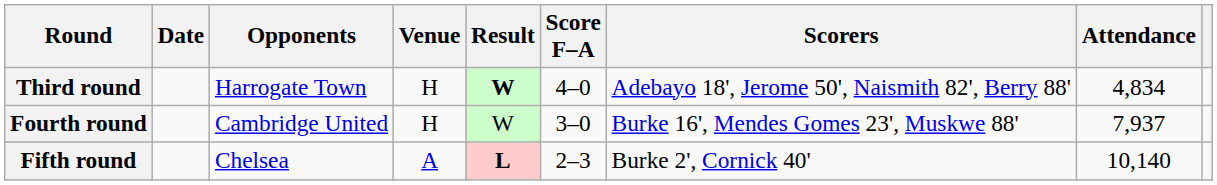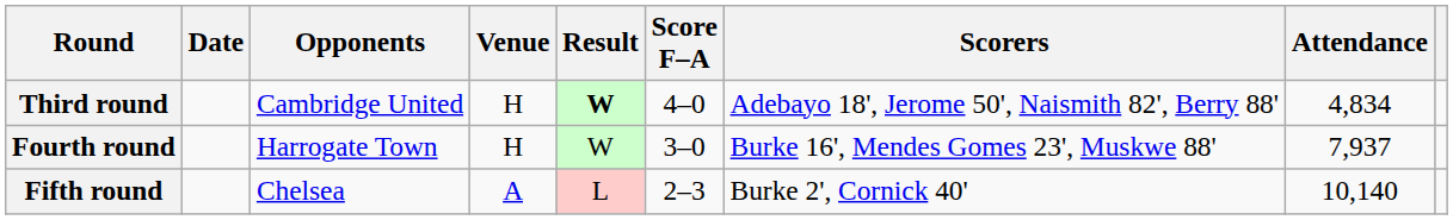 <table class="wikitable sortable plainrowheaders" style=text-align:center>
 <tr>
 <th scope=col>Round</th>
 <th scope=col>Date</th>
 <th scope=col>Opponents</th>
 <th scope=col>Venue</th>
 <th scope=col>Result</th>
 <th scope=col>Score<br>F–A</th>
 <th scope=col class=unsortable>Scorers</th>
 <th scope=col>Attendance</th>
 <th scope=col class=unsortable></th>
 </tr>
 <tr>
 <th scope=row>Third round</th>
 <td align=left></td>
-<td align=left><a href='#'>Harrogate Town</a></td>
+<td align=left><a href='#'>Cambridge United</a></td>
 <td>H</td>
 <td style=background-color:#CCFFCC><strong>W</strong></td>
 <td>4–0</td>
 <td align=left><a href='#'>Adebayo</a> 18', <a href='#'>Jerome</a> 50', <a href='#'>Naismith</a> 82', <a href='#'>Berry</a> 88'</td>
 <td>4,834</td>
 <td></td>
 </tr>
 <tr>
 <th scope=row>Fourth round</th>
 <td align=left></td>
-<td align=left><a href='#'>Cambridge United</a></td>
+<td align=left><a href='#'>Harrogate Town</a></td>
 <td>H</td>
 <td style=background-color:#CCFFCC>W</td>
 <td>3–0</td>
 <td align=left><a href='#'>Burke</a> 16', <a href='#'>Mendes Gomes</a> 23', <a href='#'>Muskwe</a> 88'</td>
 <td>7,937</td>
 <td></td>
 </tr>
 <tr>
 <th scope=row>Fifth round</th>
 <td align=left></td>
 <td align=left><a href='#'>Chelsea</a></td>
 <td><a href='#'>A</a></td>
-<td style=background-color:#FFCCCC><strong>L</strong></td>
+<td style=background-color:#FFCCCC>L</td>
 <td>2–3</td>
 <td align=left>Burke 2', <a href='#'>Cornick</a> 40'</td>
 <td>10,140</td>
 <td></td>
 </tr>
 </table>
